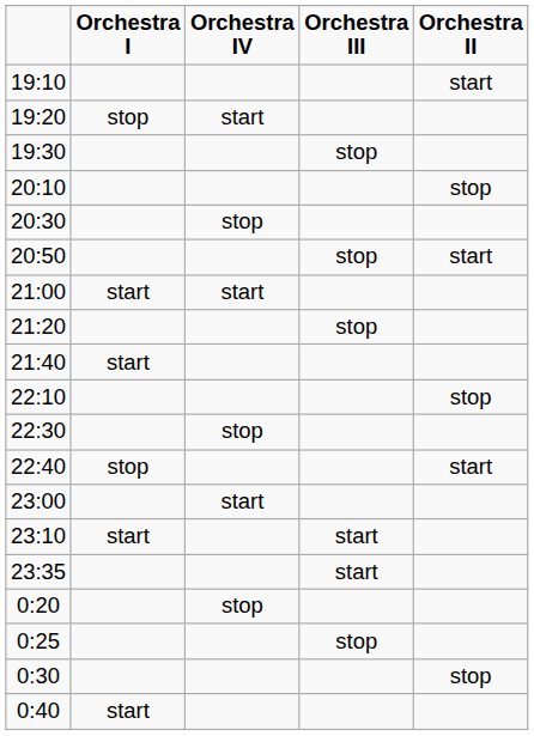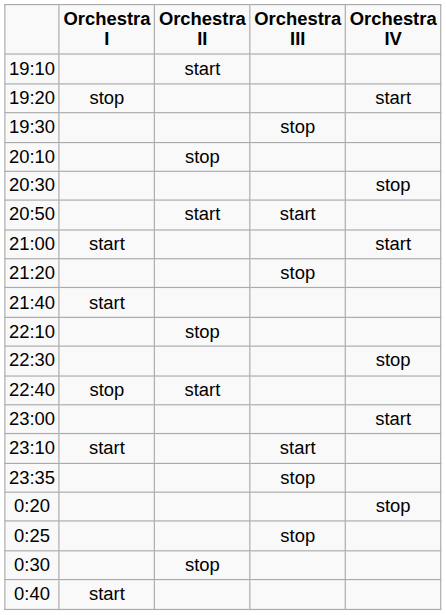 <table class="wikitable"  border="1" align="center" style="margin: 1em auto 1em auto; text-align:center; width:200px">
 <tr>
 <td></td>
 <td><strong>Orchestra I</strong></td>
+<td><strong>Orchestra II</strong></td>
+<td><strong>Orchestra III</strong></td>
 <td><strong>Orchestra IV</strong></td>
-<td><strong>Orchestra III</strong></td>
-<td><strong>Orchestra II</strong></td>
 </tr>
 <tr>
 <td>19:10</td>
 <td></td>
+<td>start</td>
 <td></td>
 <td></td>
-<td>start</td>
 </tr>
 <tr>
 <td>19:20</td>
 <td>stop</td>
-<td>start</td>
 <td></td>
 <td></td>
+<td>start</td>
 </tr>
 <tr>
 <td>19:30</td>
 <td></td>
 <td></td>
 <td>stop</td>
 <td></td>
 </tr>
 <tr>
 <td>20:10</td>
 <td></td>
+<td>stop</td>
+<td></td>
+<td></td>
+</tr>
+<tr>
+<td>20:30</td>
+<td></td>
 <td></td>
 <td></td>
 <td>stop</td>
 </tr>
 <tr>
-<td>20:30</td>
-<td></td>
-<td>stop</td>
-<td></td>
-<td></td>
-</tr>
-<tr>
 <td>20:50</td>
 <td></td>
+<td>start</td>
+<td>start</td>
 <td></td>
-<td>stop</td>
-<td>start</td>
 </tr>
 <tr>
 <td>21:00</td>
 <td>start</td>
-<td>start</td>
 <td></td>
 <td></td>
+<td>start</td>
 </tr>
 <tr>
 <td>21:20</td>
 <td></td>
 <td></td>
 <td>stop</td>
 <td></td>
 </tr>
 <tr>
 <td>21:40</td>
 <td>start</td>
 <td></td>
 <td></td>
 <td></td>
 </tr>
 <tr>
 <td>22:10</td>
 <td></td>
+<td>stop</td>
+<td></td>
+<td></td>
+</tr>
+<tr>
+<td>22:30</td>
+<td></td>
 <td></td>
 <td></td>
 <td>stop</td>
 </tr>
 <tr>
-<td>22:30</td>
-<td></td>
+<td>22:40</td>
 <td>stop</td>
+<td>start</td>
 <td></td>
 <td></td>
 </tr>
 <tr>
-<td>22:40</td>
-<td>stop</td>
+<td>23:00</td>
+<td></td>
 <td></td>
 <td></td>
 <td>start</td>
-</tr>
-<tr>
-<td>23:00</td>
-<td></td>
-<td>start</td>
-<td></td>
-<td></td>
 </tr>
 <tr>
 <td>23:10</td>
 <td>start</td>
 <td></td>
 <td>start</td>
 <td></td>
 </tr>
 <tr>
 <td>23:35</td>
 <td></td>
 <td></td>
-<td>start</td>
+<td>stop</td>
 <td></td>
 </tr>
 <tr>
 <td>0:20</td>
 <td></td>
-<td>stop</td>
 <td></td>
 <td></td>
+<td>stop</td>
 </tr>
 <tr>
 <td>0:25</td>
 <td></td>
 <td></td>
 <td>stop</td>
 <td></td>
 </tr>
 <tr>
 <td>0:30</td>
 <td></td>
+<td>stop</td>
 <td></td>
 <td></td>
-<td>stop</td>
 </tr>
 <tr>
 <td>0:40</td>
 <td>start</td>
 <td></td>
 <td></td>
 <td></td>
 </tr>
 </table>
